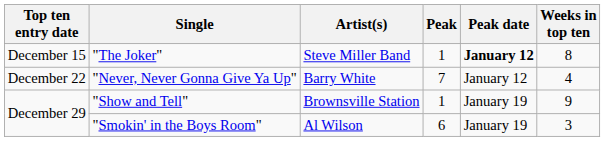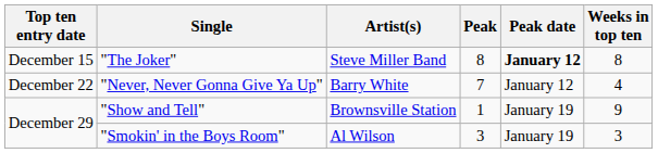 <table class="plainrowheaders sortable wikitable">
 <tr>
 <th>Top ten<br>entry date</th>
 <th>Single</th>
 <th>Artist(s)</th>
 <th data-sort-type="number">Peak</th>
 <th>Peak date</th>
 <th data-sort-type="number">Weeks in<br>top ten</th>
 </tr>
 <tr>
 <td>December 15</td>
 <td>"<a href='#'>The Joker</a>"</td>
 <td><a href='#'>Steve Miller Band</a></td>
-<td align=center>1</td>
+<td align=center>8</td>
 <td><strong>January 12</strong></td>
 <td align=center>8</td>
 </tr>
 <tr>
 <td>December 22</td>
 <td>"<a href='#'>Never, Never Gonna Give Ya Up</a>"</td>
 <td><a href='#'>Barry White</a></td>
 <td align=center>7</td>
 <td>January 12</td>
 <td align=center>4</td>
 </tr>
 <tr>
 <td rowspan="2">December 29</td>
 <td>"<a href='#'>Show and Tell</a>"</td>
 <td><a href='#'>Brownsville Station</a></td>
 <td align=center>1</td>
 <td>January 19</td>
 <td align=center>9</td>
 </tr>
 <tr>
 <td>"<a href='#'>Smokin' in the Boys Room</a>"</td>
 <td><a href='#'>Al Wilson</a></td>
-<td align=center>6</td>
+<td align=center>3</td>
 <td>January 19</td>
 <td align=center>3</td>
 </tr>
 </table>
